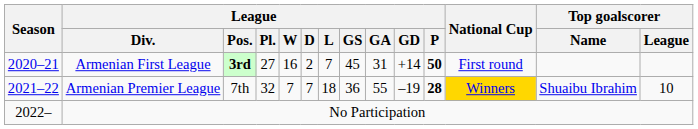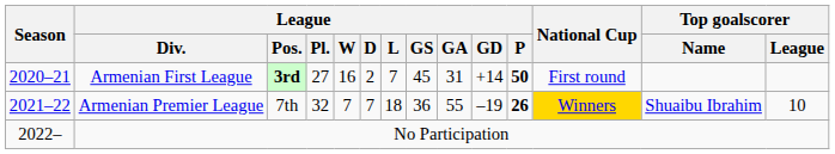 <table class="wikitable" style="font-size: 95%; text-align: center;">
 <tr>
 <th rowspan="2">Season</th>
 <th colspan="10">League</th>
 <th rowspan="2">National Cup</th>
 <th colspan="2">Top goalscorer</th>
 </tr>
 <tr>
 <th>Div.</th>
 <th>Pos.</th>
 <th>Pl.</th>
 <th>W</th>
 <th>D</th>
 <th>L</th>
 <th>GS</th>
 <th>GA</th>
 <th>GD</th>
 <th>P</th>
 <th>Name</th>
 <th>League</th>
 </tr>
 <tr>
 <td><a href='#'>2020–21</a></td>
 <td><a href='#'>Armenian First League</a></td>
 <td style="background:#ccffcc;"><strong>3rd</strong></td>
 <td>27</td>
 <td>16</td>
 <td>2</td>
 <td>7</td>
 <td>45</td>
 <td>31</td>
 <td>+14</td>
 <td><strong>50</strong></td>
 <td><a href='#'>First round</a></td>
 <td></td>
 <td></td>
 </tr>
 <tr>
 <td><a href='#'>2021–22</a></td>
 <td><a href='#'>Armenian Premier League</a></td>
 <td>7th</td>
 <td>32</td>
 <td>7</td>
 <td>7</td>
 <td>18</td>
 <td>36</td>
 <td>55</td>
 <td>–19</td>
-<td><strong>28</strong></td>
+<td><strong>26</strong></td>
 <td style="text-align:center; background:gold"><a href='#'>Winners</a></td>
 <td><a href='#'>Shuaibu Ibrahim</a></td>
 <td>10</td>
 </tr>
 <tr>
 <td>2022–</td>
 <td colspan="13">No Participation</td>
 </tr>
 </table>
